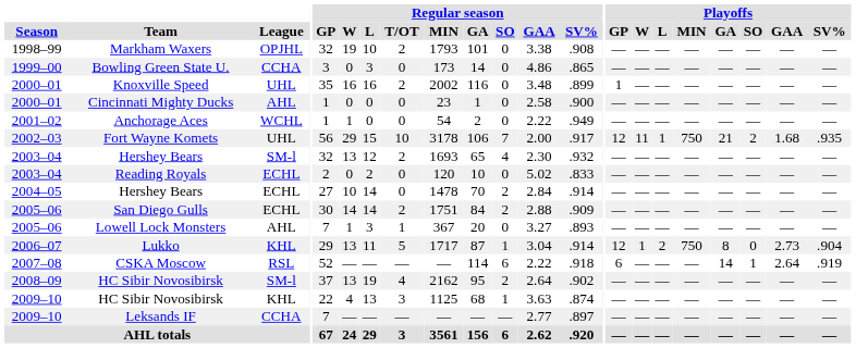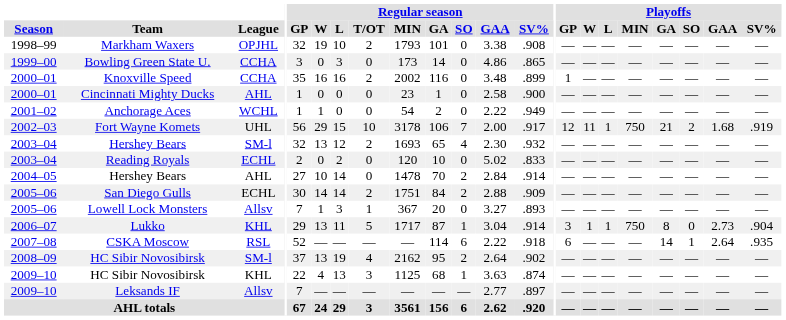 <table border="0" cellpadding="1" cellspacing="0" style="text-align:center; width:75%">
 <tr ALIGN="center" bgcolor="#e0e0e0">
 <th align="center" colspan="3" bgcolor="#ffffff"></th>
 <th align="center" rowspan="99" bgcolor="#ffffff"></th>
 <th align="center" colspan="9" bgcolor="#e0e0e0"><a href='#'>Regular season</a></th>
 <th align="center" rowspan="99" bgcolor="#ffffff"></th>
 <th align="center" colspan="8" bgcolor="#e0e0e0"><a href='#'>Playoffs</a></th>
 </tr>
 <tr ALIGN="center" bgcolor="#e0e0e0">
 <th><a href='#'>Season</a></th>
 <th>Team</th>
 <th>League</th>
 <th>GP</th>
 <th>W</th>
 <th>L</th>
 <th>T/OT</th>
 <th>MIN</th>
 <th>GA</th>
 <th><a href='#'>SO</a></th>
 <th><a href='#'>GAA</a></th>
 <th><a href='#'>SV%</a></th>
 <th>GP</th>
 <th>W</th>
 <th>L</th>
 <th>MIN</th>
 <th>GA</th>
 <th>SO</th>
 <th>GAA</th>
 <th>SV%</th>
 </tr>
 <tr ALIGN="center">
 <td>1998–99</td>
 <td><a href='#'>Markham Waxers</a></td>
 <td><a href='#'>OPJHL</a></td>
 <td>32</td>
 <td>19</td>
 <td>10</td>
 <td>2</td>
 <td>1793</td>
 <td>101</td>
 <td>0</td>
 <td>3.38</td>
 <td>.908</td>
 <td>—</td>
 <td>—</td>
 <td>—</td>
 <td>—</td>
 <td>—</td>
 <td>—</td>
 <td>—</td>
 <td>—</td>
 </tr>
 <tr ALIGN="center" bgcolor="#f0f0f0">
 <td><a href='#'>1999–00</a></td>
 <td><a href='#'>Bowling Green State U.</a></td>
 <td><a href='#'>CCHA</a></td>
 <td>3</td>
 <td>0</td>
 <td>3</td>
 <td>0</td>
 <td>173</td>
 <td>14</td>
 <td>0</td>
 <td>4.86</td>
 <td>.865</td>
 <td>—</td>
 <td>—</td>
 <td>—</td>
 <td>—</td>
 <td>—</td>
 <td>—</td>
 <td>—</td>
 <td>—</td>
 </tr>
 <tr ALIGN="center">
 <td><a href='#'>2000–01</a></td>
 <td><a href='#'>Knoxville Speed</a></td>
-<td><a href='#'>UHL</a></td>
+<td><a href='#'>CCHA</a></td>
 <td>35</td>
 <td>16</td>
 <td>16</td>
 <td>2</td>
 <td>2002</td>
 <td>116</td>
 <td>0</td>
 <td>3.48</td>
 <td>.899</td>
 <td>1</td>
 <td>—</td>
 <td>—</td>
 <td>—</td>
 <td>—</td>
 <td>—</td>
 <td>—</td>
 <td>—</td>
 </tr>
 <tr ALIGN="center" bgcolor="#f0f0f0">
 <td><a href='#'>2000–01</a></td>
 <td><a href='#'>Cincinnati Mighty Ducks</a></td>
 <td><a href='#'>AHL</a></td>
 <td>1</td>
 <td>0</td>
 <td>0</td>
 <td>0</td>
 <td>23</td>
 <td>1</td>
 <td>0</td>
 <td>2.58</td>
 <td>.900</td>
 <td>—</td>
 <td>—</td>
 <td>—</td>
 <td>—</td>
 <td>—</td>
 <td>—</td>
 <td>—</td>
 <td>—</td>
 </tr>
 <tr ALIGN="center">
 <td><a href='#'>2001–02</a></td>
 <td><a href='#'>Anchorage Aces</a></td>
 <td><a href='#'>WCHL</a></td>
 <td>1</td>
 <td>1</td>
 <td>0</td>
 <td>0</td>
 <td>54</td>
 <td>2</td>
 <td>0</td>
 <td>2.22</td>
 <td>.949</td>
 <td>—</td>
 <td>—</td>
 <td>—</td>
 <td>—</td>
 <td>—</td>
 <td>—</td>
 <td>—</td>
 <td>—</td>
 </tr>
 <tr ALIGN="center" bgcolor="#f0f0f0">
 <td><a href='#'>2002–03</a></td>
 <td><a href='#'>Fort Wayne Komets</a></td>
 <td>UHL</td>
 <td>56</td>
 <td>29</td>
 <td>15</td>
 <td>10</td>
 <td>3178</td>
 <td>106</td>
 <td>7</td>
 <td>2.00</td>
 <td>.917</td>
 <td>12</td>
 <td>11</td>
 <td>1</td>
 <td>750</td>
 <td>21</td>
 <td>2</td>
 <td>1.68</td>
-<td>.935</td>
+<td>.919</td>
 </tr>
 <tr ALIGN="center">
 <td><a href='#'>2003–04</a></td>
 <td><a href='#'>Hershey Bears</a></td>
 <td><a href='#'>SM-l</a></td>
 <td>32</td>
 <td>13</td>
 <td>12</td>
 <td>2</td>
 <td>1693</td>
 <td>65</td>
 <td>4</td>
 <td>2.30</td>
 <td>.932</td>
 <td>—</td>
 <td>—</td>
 <td>—</td>
 <td>—</td>
 <td>—</td>
 <td>—</td>
 <td>—</td>
 <td>—</td>
 </tr>
 <tr ALIGN="center" bgcolor="#f0f0f0">
 <td><a href='#'>2003–04</a></td>
 <td><a href='#'>Reading Royals</a></td>
 <td><a href='#'>ECHL</a></td>
 <td>2</td>
 <td>0</td>
 <td>2</td>
 <td>0</td>
 <td>120</td>
 <td>10</td>
 <td>0</td>
 <td>5.02</td>
 <td>.833</td>
 <td>—</td>
 <td>—</td>
 <td>—</td>
 <td>—</td>
 <td>—</td>
 <td>—</td>
 <td>—</td>
 <td>—</td>
 </tr>
 <tr ALIGN="center">
 <td><a href='#'>2004–05</a></td>
 <td>Hershey Bears</td>
-<td>ECHL</td>
+<td>AHL</td>
 <td>27</td>
 <td>10</td>
 <td>14</td>
 <td>0</td>
 <td>1478</td>
 <td>70</td>
 <td>2</td>
 <td>2.84</td>
 <td>.914</td>
 <td>—</td>
 <td>—</td>
 <td>—</td>
 <td>—</td>
 <td>—</td>
 <td>—</td>
 <td>—</td>
 <td>—</td>
 </tr>
 <tr ALIGN="center" bgcolor="#f0f0f0">
 <td><a href='#'>2005–06</a></td>
 <td><a href='#'>San Diego Gulls</a></td>
 <td>ECHL</td>
 <td>30</td>
 <td>14</td>
 <td>14</td>
 <td>2</td>
 <td>1751</td>
 <td>84</td>
 <td>2</td>
 <td>2.88</td>
 <td>.909</td>
 <td>—</td>
 <td>—</td>
 <td>—</td>
 <td>—</td>
 <td>—</td>
 <td>—</td>
 <td>—</td>
 <td>—</td>
 </tr>
 <tr ALIGN="center">
 <td><a href='#'>2005–06</a></td>
 <td><a href='#'>Lowell Lock Monsters</a></td>
-<td>AHL</td>
+<td><a href='#'>Allsv</a></td>
 <td>7</td>
 <td>1</td>
 <td>3</td>
 <td>1</td>
 <td>367</td>
 <td>20</td>
 <td>0</td>
 <td>3.27</td>
 <td>.893</td>
 <td>—</td>
 <td>—</td>
 <td>—</td>
 <td>—</td>
 <td>—</td>
 <td>—</td>
 <td>—</td>
 <td>—</td>
 </tr>
 <tr ALIGN="center" bgcolor="#f0f0f0">
 <td><a href='#'>2006–07</a></td>
 <td><a href='#'>Lukko</a></td>
 <td><a href='#'>KHL</a></td>
 <td>29</td>
 <td>13</td>
 <td>11</td>
 <td>5</td>
 <td>1717</td>
 <td>87</td>
 <td>1</td>
 <td>3.04</td>
 <td>.914</td>
-<td>12</td>
+<td>3</td>
 <td>1</td>
-<td>2</td>
+<td>1</td>
 <td>750</td>
 <td>8</td>
 <td>0</td>
 <td>2.73</td>
 <td>.904</td>
 </tr>
 <tr ALIGN="center">
 <td><a href='#'>2007–08</a></td>
 <td><a href='#'>CSKA Moscow</a></td>
 <td><a href='#'>RSL</a></td>
 <td>52</td>
 <td>—</td>
 <td>—</td>
 <td>—</td>
 <td>—</td>
 <td>114</td>
 <td>6</td>
 <td>2.22</td>
 <td>.918</td>
 <td>6</td>
 <td>—</td>
 <td>—</td>
 <td>—</td>
 <td>14</td>
 <td>1</td>
 <td>2.64</td>
-<td>.919</td>
+<td>.935</td>
 </tr>
 <tr ALIGN="center" bgcolor="#f0f0f0">
 <td><a href='#'>2008–09</a></td>
 <td><a href='#'>HC Sibir Novosibirsk</a></td>
 <td><a href='#'>SM-l</a></td>
 <td>37</td>
 <td>13</td>
 <td>19</td>
 <td>4</td>
 <td>2162</td>
 <td>95</td>
 <td>2</td>
 <td>2.64</td>
 <td>.902</td>
 <td>—</td>
 <td>—</td>
 <td>—</td>
 <td>—</td>
 <td>—</td>
 <td>—</td>
 <td>—</td>
 <td>—</td>
 </tr>
 <tr ALIGN="center">
 <td><a href='#'>2009–10</a></td>
 <td>HC Sibir Novosibirsk</td>
 <td>KHL</td>
 <td>22</td>
 <td>4</td>
 <td>13</td>
 <td>3</td>
 <td>1125</td>
 <td>68</td>
 <td>1</td>
 <td>3.63</td>
 <td>.874</td>
 <td>—</td>
 <td>—</td>
 <td>—</td>
 <td>—</td>
 <td>—</td>
 <td>—</td>
 <td>—</td>
 <td>—</td>
 </tr>
 <tr ALIGN="center" bgcolor="#f0f0f0">
 <td><a href='#'>2009–10</a></td>
 <td><a href='#'>Leksands IF</a></td>
-<td><a href='#'>CCHA</a></td>
+<td><a href='#'>Allsv</a></td>
 <td>7</td>
 <td>—</td>
 <td>—</td>
 <td>—</td>
 <td>—</td>
 <td>—</td>
 <td>—</td>
 <td>2.77</td>
 <td>.897</td>
 <td>—</td>
 <td>—</td>
 <td>—</td>
 <td>—</td>
 <td>—</td>
 <td>—</td>
 <td>—</td>
 <td>—</td>
 </tr>
 <tr ALIGN="center" bgcolor="#e0e0e0">
 <th colspan="3" align="center">AHL totals</th>
 <th>67</th>
 <th>24</th>
 <th>29</th>
 <th>3</th>
 <th>3561</th>
 <th>156</th>
 <th>6</th>
 <th>2.62</th>
 <th>.920</th>
 <th>—</th>
 <th>—</th>
 <th>—</th>
 <th>—</th>
 <th>—</th>
 <th>—</th>
 <th>—</th>
 <th>—</th>
 </tr>
 </table>
